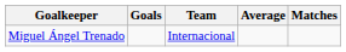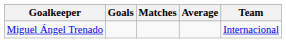 <table class="wikitable sortable" class="wikitable">
 <tr style="background:#ccc; text-align:center;">
 <th>Goalkeeper</th>
 <th>Goals</th>
+<th>Matches</th>
+<th>Average</th>
 <th>Team</th>
-<th>Average</th>
-<th>Matches</th>
 </tr>
 <tr>
 <td> <a href='#'>Miguel Ángel Trenado</a></td>
 <td></td>
-<td><a href='#'>Internacional</a></td>
 <td></td>
 <td></td>
+<td><a href='#'>Internacional</a></td>
 </tr>
 </table>
